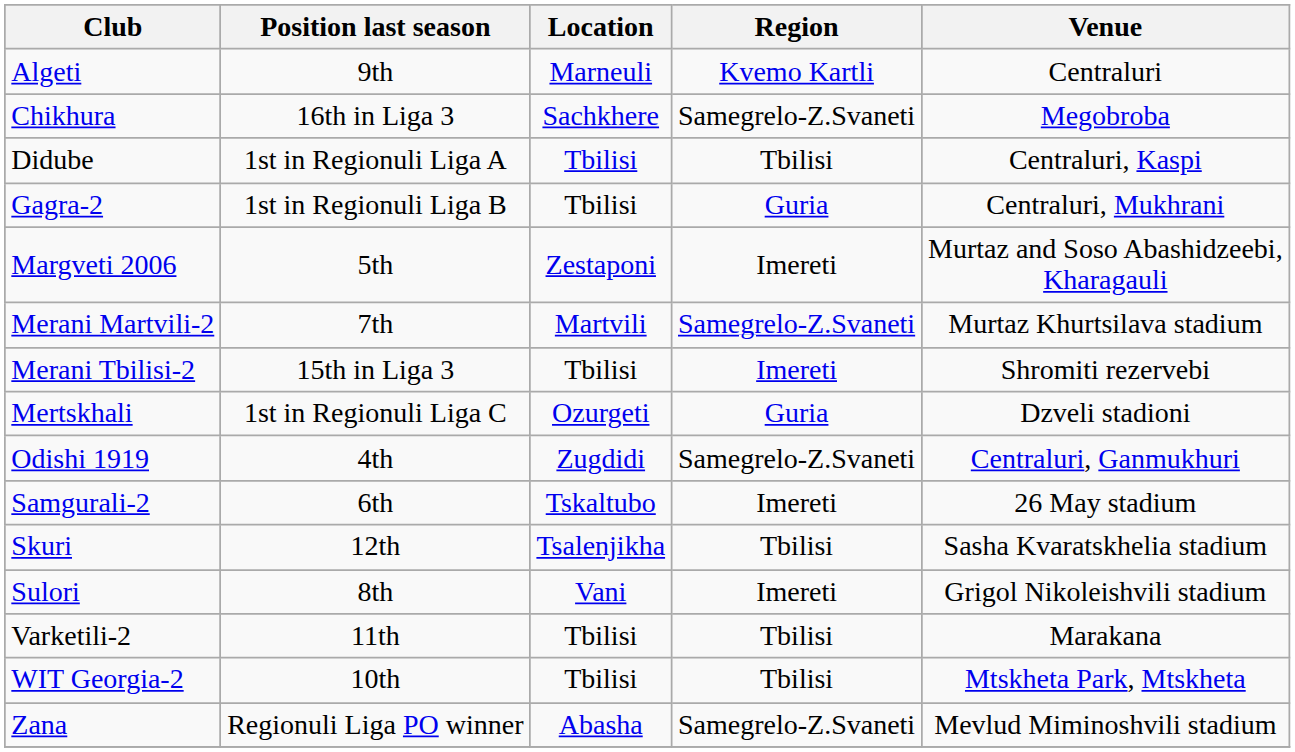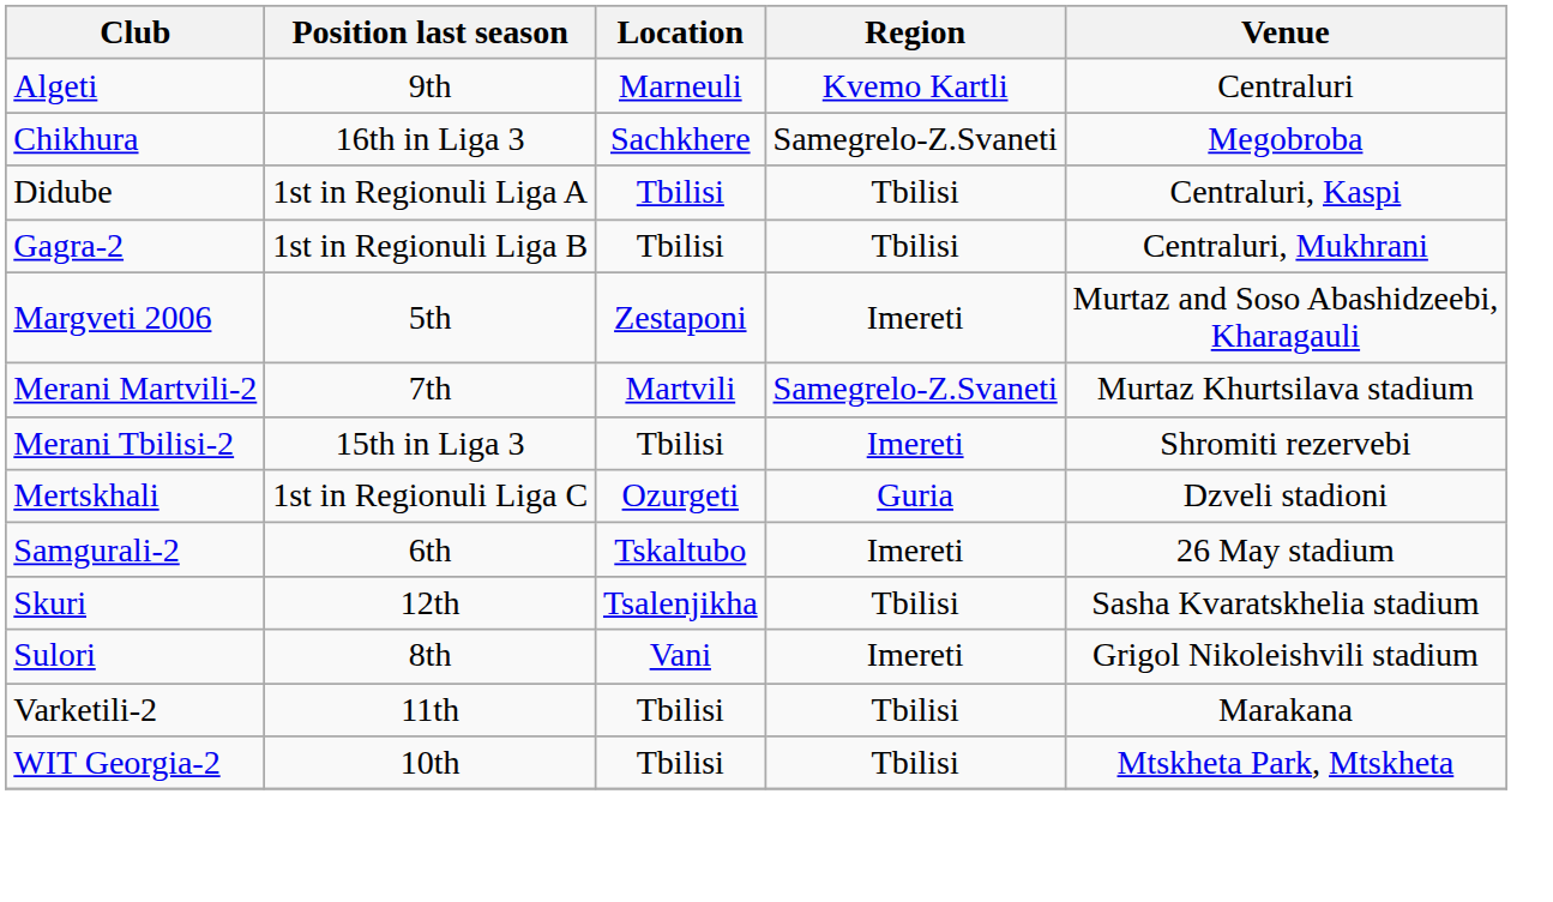 <table class="wikitable sortable" style="text-align:center;">
 <tr>
 <th>Club</th>
 <th>Position last season</th>
 <th>Location</th>
 <th>Region</th>
 <th>Venue</th>
 </tr>
 <tr>
 <td style="text-align:left;"><a href='#'>Algeti</a></td>
 <td>9th</td>
 <td><a href='#'>Marneuli</a></td>
 <td><a href='#'>Kvemo Kartli</a></td>
 <td>Centraluri</td>
 </tr>
 <tr>
 <td style="text-align:left;"><a href='#'>Chikhura</a></td>
 <td>16th in Liga 3</td>
 <td><a href='#'>Sachkhere</a></td>
 <td>Samegrelo-Z.Svaneti</td>
 <td><a href='#'>Megobroba</a></td>
 </tr>
 <tr>
 <td style="text-align:left;">Didube</td>
 <td>1st in Regionuli Liga A</td>
 <td><a href='#'>Tbilisi</a></td>
 <td>Tbilisi</td>
 <td>Centraluri, <a href='#'>Kaspi</a></td>
 </tr>
 <tr>
 <td style="text-align:left;"><a href='#'>Gagra-2</a></td>
 <td>1st in Regionuli Liga B</td>
 <td>Tbilisi</td>
-<td><a href='#'>Guria</a></td>
+<td>Tbilisi</td>
 <td>Centraluri, <a href='#'>Mukhrani</a></td>
 </tr>
 <tr>
 <td style="text-align:left;"><a href='#'>Margveti 2006</a></td>
 <td>5th</td>
 <td><a href='#'>Zestaponi</a></td>
 <td>Imereti</td>
 <td>Murtaz and Soso Abashidzeebi, <br> <a href='#'>Kharagauli</a></td>
 </tr>
 <tr>
 <td style="text-align:left;"><a href='#'>Merani Martvili-2</a></td>
 <td>7th</td>
 <td><a href='#'>Martvili</a></td>
 <td><a href='#'>Samegrelo-Z.Svaneti</a></td>
 <td>Murtaz Khurtsilava stadium</td>
 </tr>
 <tr>
 <td style="text-align:left;"><a href='#'>Merani Tbilisi-2</a></td>
 <td>15th in Liga 3</td>
 <td>Tbilisi</td>
 <td><a href='#'>Imereti</a></td>
 <td>Shromiti rezervebi</td>
 </tr>
 <tr>
 <td style="text-align:left;"><a href='#'>Mertskhali</a></td>
 <td>1st in Regionuli Liga C</td>
 <td><a href='#'>Ozurgeti</a></td>
 <td><a href='#'>Guria</a></td>
 <td>Dzveli stadioni</td>
-</tr>
-<tr>
-<td style="text-align:left;"><a href='#'>Odishi 1919</a></td>
-<td>4th</td>
-<td><a href='#'>Zugdidi</a></td>
-<td>Samegrelo-Z.Svaneti</td>
-<td><a href='#'>Centraluri</a>, <a href='#'>Ganmukhuri</a></td>
 </tr>
 <tr>
 <td style="text-align:left;"><a href='#'>Samgurali-2</a></td>
 <td>6th</td>
 <td><a href='#'>Tskaltubo</a></td>
 <td>Imereti</td>
 <td>26 May stadium</td>
 </tr>
 <tr>
 <td style="text-align:left;"><a href='#'>Skuri</a></td>
 <td>12th</td>
 <td><a href='#'>Tsalenjikha</a></td>
 <td>Tbilisi</td>
 <td>Sasha Kvaratskhelia stadium</td>
 </tr>
 <tr>
 <td style="text-align:left;"><a href='#'>Sulori</a></td>
 <td>8th</td>
 <td><a href='#'>Vani</a></td>
 <td>Imereti</td>
 <td>Grigol Nikoleishvili stadium</td>
 </tr>
 <tr>
 <td style="text-align:left;">Varketili-2</td>
 <td>11th</td>
 <td>Tbilisi</td>
 <td>Tbilisi</td>
 <td>Marakana</td>
 </tr>
 <tr>
 <td style="text-align:left;"><a href='#'>WIT Georgia-2</a></td>
 <td>10th</td>
 <td>Tbilisi</td>
 <td>Tbilisi</td>
 <td><a href='#'>Mtskheta Park</a>, <a href='#'>Mtskheta</a></td>
 </tr>
 <tr>
-<td style="text-align:left;"><a href='#'>Zana</a></td>
-<td>Regionuli Liga <a href='#'>PO</a> winner</td>
-<td><a href='#'>Abasha</a></td>
-<td>Samegrelo-Z.Svaneti</td>
-<td>Mevlud Miminoshvili stadium</td>
-</tr>
-<tr>
 </tr>
 </table>
